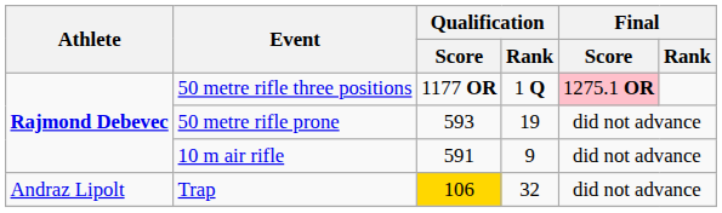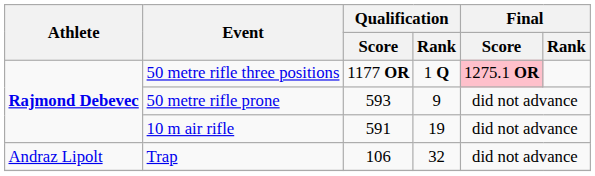 <table class="wikitable" style="font-size:90%">
 <tr>
 <th rowspan="2">Athlete</th>
 <th rowspan="2">Event</th>
 <th colspan="2">Qualification</th>
 <th colspan="2">Final</th>
 </tr>
 <tr>
 <th>Score</th>
 <th>Rank</th>
 <th>Score</th>
 <th>Rank</th>
 </tr>
 <tr>
 <td rowspan=3><strong><a href='#'>Rajmond Debevec</a></strong></td>
 <td><a href='#'>50 metre rifle three positions</a></td>
 <td align="center">1177 <strong>OR</strong></td>
 <td align="center">1 <strong>Q</strong></td>
 <td align="center" style="background: pink;">1275.1 <strong>OR</strong></td>
 <td align="center"></td>
 </tr>
 <tr>
 <td><a href='#'>50 metre rifle prone</a></td>
 <td align="center">593</td>
-<td align="center">19</td>
+<td align="center">9</td>
 <td colspan="2"  align="center">did not advance</td>
 </tr>
 <tr>
 <td><a href='#'>10 m air rifle</a></td>
 <td align="center">591</td>
-<td align="center">9</td>
+<td align="center">19</td>
 <td colspan="2"  align="center">did not advance</td>
 </tr>
 <tr>
 <td><a href='#'>Andraz Lipolt</a></td>
 <td><a href='#'>Trap</a></td>
-<td align="center" style="background: gold;">106</td>
+<td align="center">106</td>
 <td align="center">32</td>
 <td colspan="2"  align="center">did not advance</td>
 </tr>
 <tr>
 </tr>
 </table>
